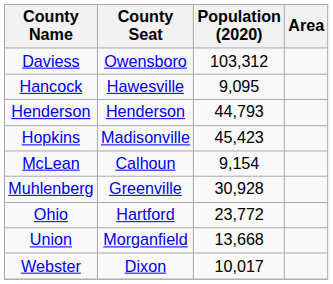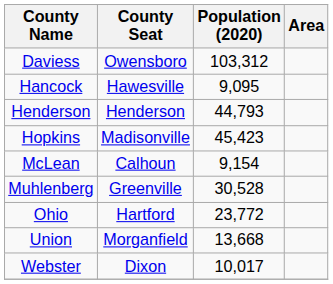 <table class="wikitable sortable" style="text-align:center;">
 <tr>
 <th>County<br>Name</th>
 <th>County<br>Seat</th>
 <th>Population<br>(2020)</th>
 <th>Area</th>
 </tr>
 <tr>
 <td><a href='#'>Daviess</a></td>
 <td><a href='#'>Owensboro</a></td>
 <td>103,312</td>
 <td></td>
 </tr>
 <tr>
 <td><a href='#'>Hancock</a></td>
 <td><a href='#'>Hawesville</a></td>
 <td>9,095</td>
 <td></td>
 </tr>
 <tr>
 <td><a href='#'>Henderson</a></td>
 <td><a href='#'>Henderson</a></td>
 <td>44,793</td>
 <td></td>
 </tr>
 <tr>
 <td><a href='#'>Hopkins</a></td>
 <td><a href='#'>Madisonville</a></td>
 <td>45,423</td>
 <td></td>
 </tr>
 <tr>
 <td><a href='#'>McLean</a></td>
 <td><a href='#'>Calhoun</a></td>
 <td>9,154</td>
 <td></td>
 </tr>
 <tr>
 <td><a href='#'>Muhlenberg</a></td>
 <td><a href='#'>Greenville</a></td>
-<td>30,928</td>
+<td>30,528</td>
 <td></td>
 </tr>
 <tr>
 <td><a href='#'>Ohio</a></td>
 <td><a href='#'>Hartford</a></td>
 <td>23,772</td>
 <td></td>
 </tr>
 <tr>
 <td><a href='#'>Union</a></td>
 <td><a href='#'>Morganfield</a></td>
 <td>13,668</td>
 <td></td>
 </tr>
 <tr>
 <td><a href='#'>Webster</a></td>
 <td><a href='#'>Dixon</a></td>
 <td>10,017</td>
 <td></td>
 </tr>
 <tr>
 </tr>
 </table>
